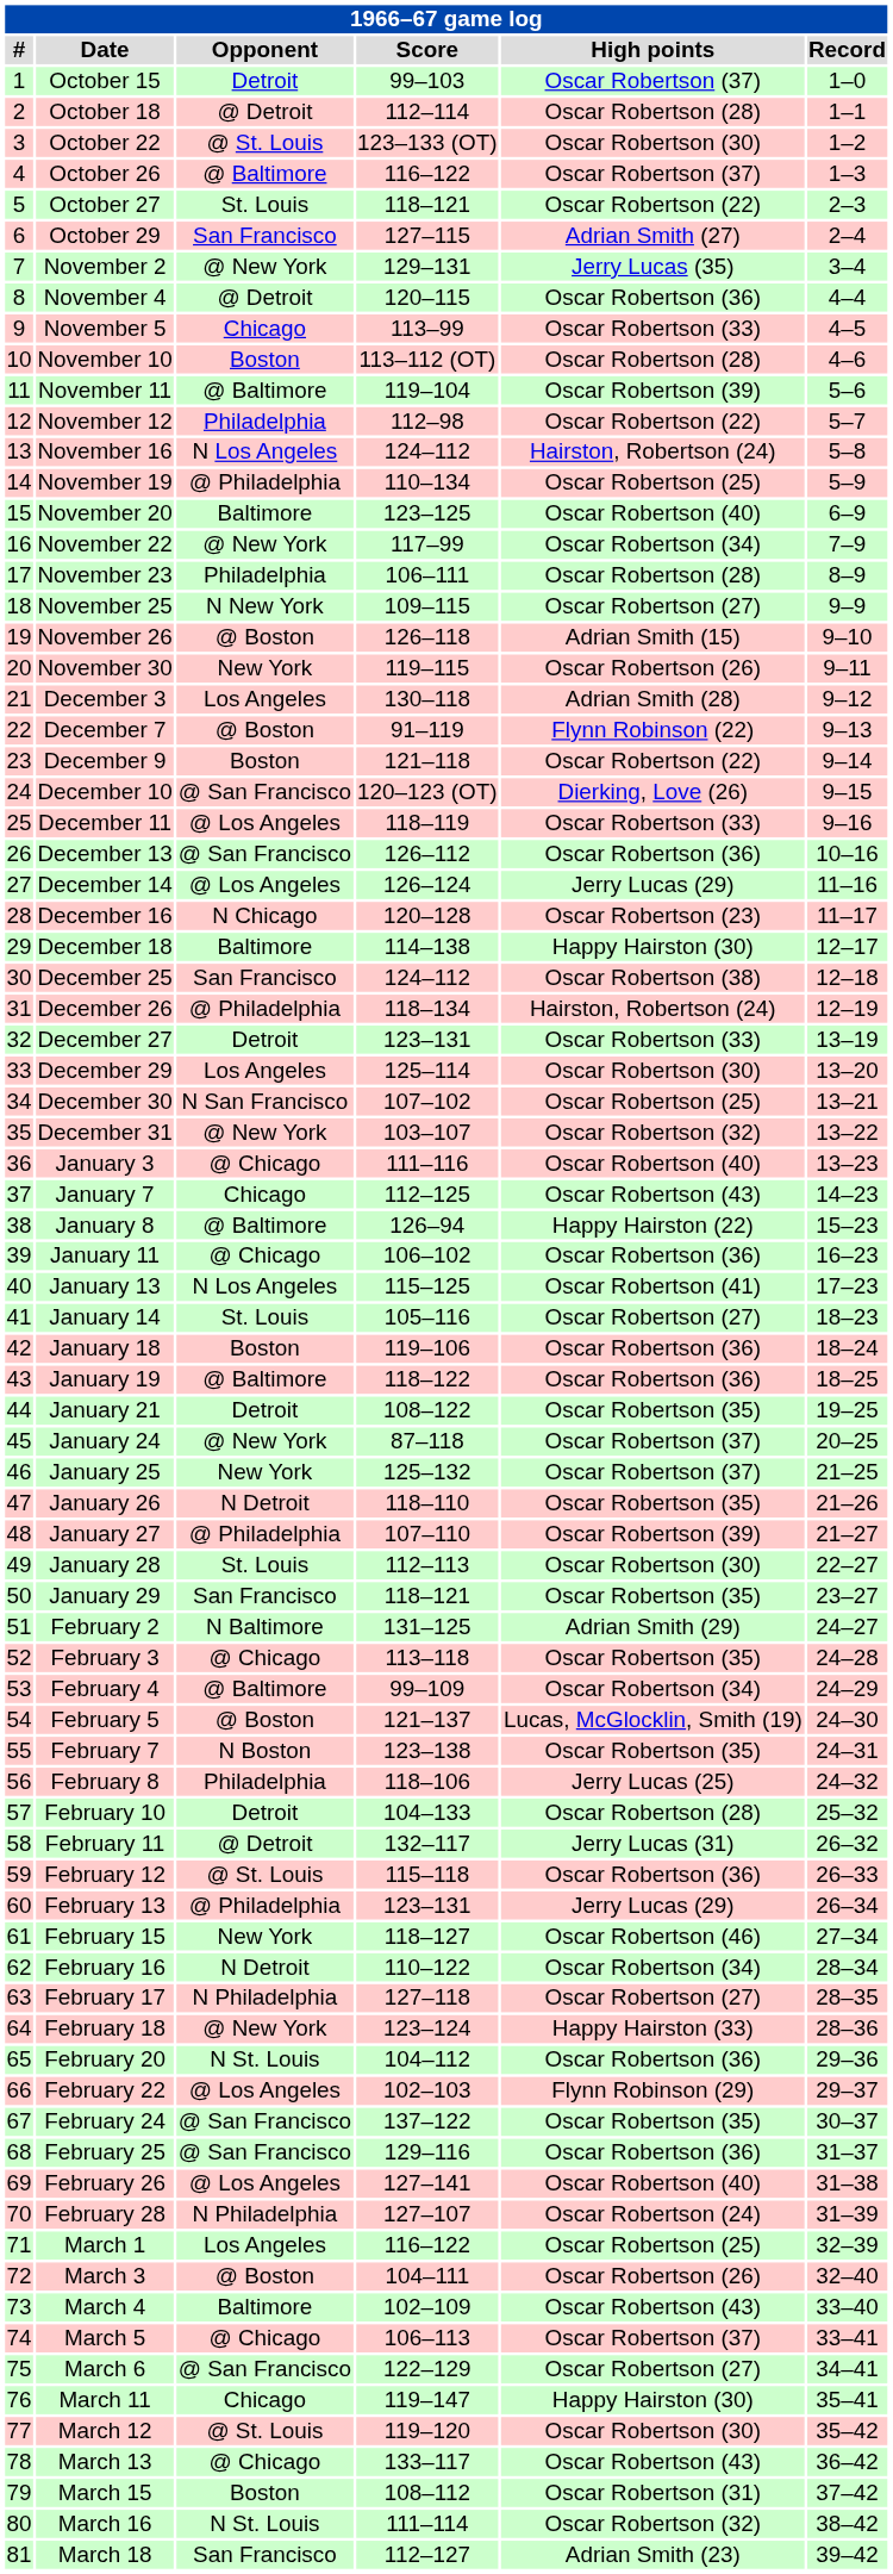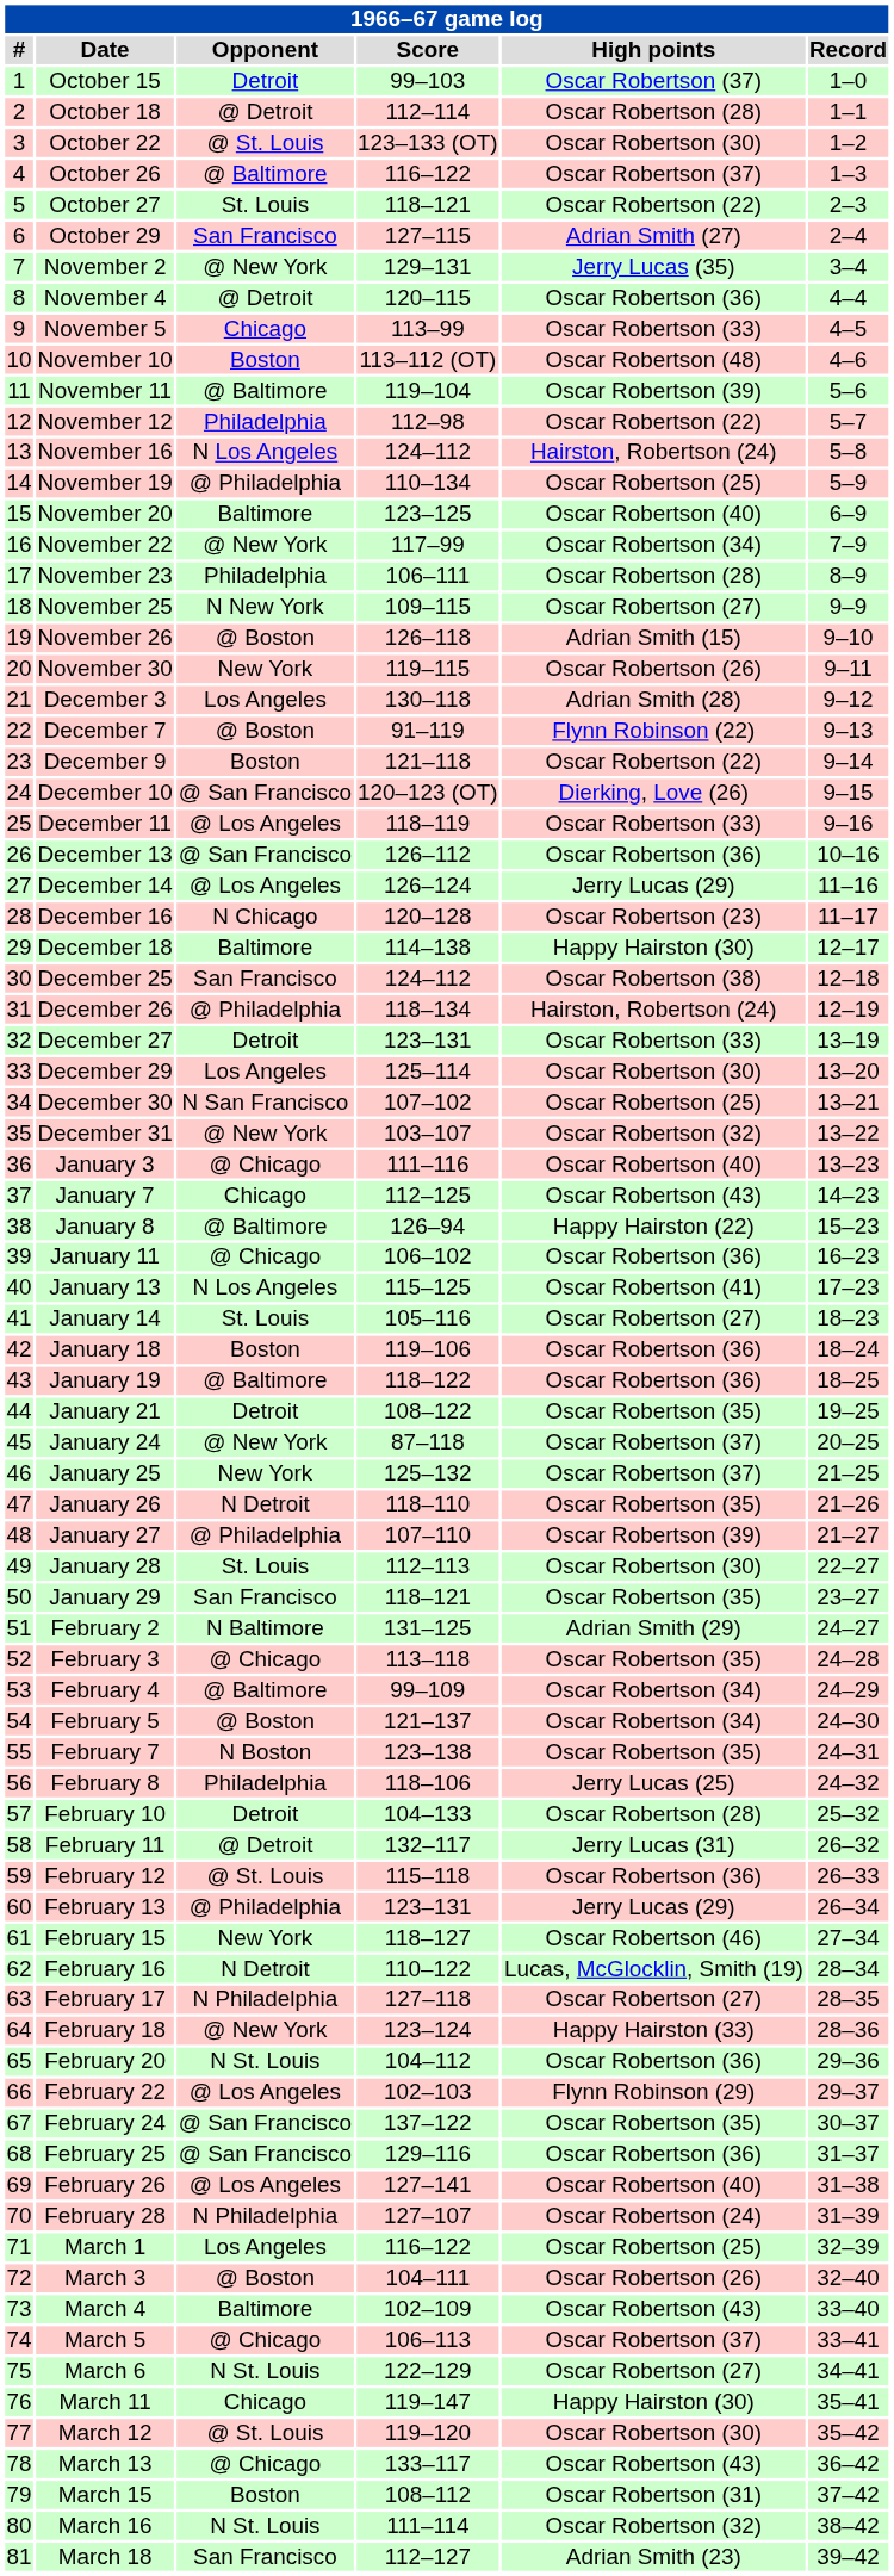 <table class="toccolours collapsible" width=50% style="clear:both; margin:1.5em auto; text-align:center">
 <tr>
 <th colspan=11 style="background:#0046AD; color:white;">1966–67 game log</th>
 </tr>
 <tr align="center" bgcolor="#dddddd">
 <td><strong>#</strong></td>
 <td><strong>Date</strong></td>
 <td><strong>Opponent</strong></td>
 <td><strong>Score</strong></td>
 <td><strong>High points</strong></td>
 <td><strong>Record</strong></td>
 </tr>
 <tr align="center" bgcolor="ccffcc">
 <td>1</td>
 <td>October 15</td>
 <td><a href='#'>Detroit</a></td>
 <td>99–103</td>
 <td><a href='#'>Oscar Robertson</a> (37)</td>
 <td>1–0</td>
 </tr>
 <tr align="center" bgcolor="ffcccc">
 <td>2</td>
 <td>October 18</td>
 <td>@ Detroit</td>
 <td>112–114</td>
 <td>Oscar Robertson (28)</td>
 <td>1–1</td>
 </tr>
 <tr align="center" bgcolor="ffcccc">
 <td>3</td>
 <td>October 22</td>
 <td>@ <a href='#'>St. Louis</a></td>
 <td>123–133 (OT)</td>
 <td>Oscar Robertson (30)</td>
 <td>1–2</td>
 </tr>
 <tr align="center" bgcolor="ffcccc">
 <td>4</td>
 <td>October 26</td>
 <td>@ <a href='#'>Baltimore</a></td>
 <td>116–122</td>
 <td>Oscar Robertson (37)</td>
 <td>1–3</td>
 </tr>
 <tr align="center" bgcolor="ccffcc">
 <td>5</td>
 <td>October 27</td>
 <td>St. Louis</td>
 <td>118–121</td>
 <td>Oscar Robertson (22)</td>
 <td>2–3</td>
 </tr>
 <tr align="center" bgcolor="ffcccc">
 <td>6</td>
 <td>October 29</td>
 <td><a href='#'>San Francisco</a></td>
 <td>127–115</td>
 <td><a href='#'>Adrian Smith</a> (27)</td>
 <td>2–4</td>
 </tr>
 <tr align="center" bgcolor="ccffcc">
 <td>7</td>
 <td>November 2</td>
 <td>@ New York</td>
 <td>129–131</td>
 <td><a href='#'>Jerry Lucas</a> (35)</td>
 <td>3–4</td>
 </tr>
 <tr align="center" bgcolor="ccffcc">
 <td>8</td>
 <td>November 4</td>
 <td>@ Detroit</td>
 <td>120–115</td>
 <td>Oscar Robertson (36)</td>
 <td>4–4</td>
 </tr>
 <tr align="center" bgcolor="ffcccc">
 <td>9</td>
 <td>November 5</td>
 <td><a href='#'>Chicago</a></td>
 <td>113–99</td>
 <td>Oscar Robertson (33)</td>
 <td>4–5</td>
 </tr>
 <tr align="center" bgcolor="ffcccc">
 <td>10</td>
 <td>November 10</td>
 <td><a href='#'>Boston</a></td>
 <td>113–112 (OT)</td>
-<td>Oscar Robertson (28)</td>
+<td>Oscar Robertson (48)</td>
 <td>4–6</td>
 </tr>
 <tr align="center" bgcolor="ccffcc">
 <td>11</td>
 <td>November 11</td>
 <td>@ Baltimore</td>
 <td>119–104</td>
 <td>Oscar Robertson (39)</td>
 <td>5–6</td>
 </tr>
 <tr align="center" bgcolor="ffcccc">
 <td>12</td>
 <td>November 12</td>
 <td><a href='#'>Philadelphia</a></td>
 <td>112–98</td>
 <td>Oscar Robertson (22)</td>
 <td>5–7</td>
 </tr>
 <tr align="center" bgcolor="ffcccc">
 <td>13</td>
 <td>November 16</td>
 <td>N <a href='#'>Los Angeles</a></td>
 <td>124–112</td>
 <td><a href='#'>Hairston</a>, Robertson (24)</td>
 <td>5–8</td>
 </tr>
 <tr align="center" bgcolor="ffcccc">
 <td>14</td>
 <td>November 19</td>
 <td>@ Philadelphia</td>
 <td>110–134</td>
 <td>Oscar Robertson (25)</td>
 <td>5–9</td>
 </tr>
 <tr align="center" bgcolor="ccffcc">
 <td>15</td>
 <td>November 20</td>
 <td>Baltimore</td>
 <td>123–125</td>
 <td>Oscar Robertson (40)</td>
 <td>6–9</td>
 </tr>
 <tr align="center" bgcolor="ccffcc">
 <td>16</td>
 <td>November 22</td>
 <td>@ New York</td>
 <td>117–99</td>
 <td>Oscar Robertson (34)</td>
 <td>7–9</td>
 </tr>
 <tr align="center" bgcolor="ccffcc">
 <td>17</td>
 <td>November 23</td>
 <td>Philadelphia</td>
 <td>106–111</td>
 <td>Oscar Robertson (28)</td>
 <td>8–9</td>
 </tr>
 <tr align="center" bgcolor="ccffcc">
 <td>18</td>
 <td>November 25</td>
 <td>N New York</td>
 <td>109–115</td>
 <td>Oscar Robertson (27)</td>
 <td>9–9</td>
 </tr>
 <tr align="center" bgcolor="ffcccc">
 <td>19</td>
 <td>November 26</td>
 <td>@ Boston</td>
 <td>126–118</td>
 <td>Adrian Smith (15)</td>
 <td>9–10</td>
 </tr>
 <tr align="center" bgcolor="ffcccc">
 <td>20</td>
 <td>November 30</td>
 <td>New York</td>
 <td>119–115</td>
 <td>Oscar Robertson (26)</td>
 <td>9–11</td>
 </tr>
 <tr align="center" bgcolor="ffcccc">
 <td>21</td>
 <td>December 3</td>
 <td>Los Angeles</td>
 <td>130–118</td>
 <td>Adrian Smith (28)</td>
 <td>9–12</td>
 </tr>
 <tr align="center" bgcolor="ffcccc">
 <td>22</td>
 <td>December 7</td>
 <td>@ Boston</td>
 <td>91–119</td>
 <td><a href='#'>Flynn Robinson</a> (22)</td>
 <td>9–13</td>
 </tr>
 <tr align="center" bgcolor="ffcccc">
 <td>23</td>
 <td>December 9</td>
 <td>Boston</td>
 <td>121–118</td>
 <td>Oscar Robertson (22)</td>
 <td>9–14</td>
 </tr>
 <tr align="center" bgcolor="ffcccc">
 <td>24</td>
 <td>December 10</td>
 <td>@ San Francisco</td>
 <td>120–123 (OT)</td>
 <td><a href='#'>Dierking</a>, <a href='#'>Love</a> (26)</td>
 <td>9–15</td>
 </tr>
 <tr align="center" bgcolor="ffcccc">
 <td>25</td>
 <td>December 11</td>
 <td>@ Los Angeles</td>
 <td>118–119</td>
 <td>Oscar Robertson (33)</td>
 <td>9–16</td>
 </tr>
 <tr align="center" bgcolor="ccffcc">
 <td>26</td>
 <td>December 13</td>
 <td>@ San Francisco</td>
 <td>126–112</td>
 <td>Oscar Robertson (36)</td>
 <td>10–16</td>
 </tr>
 <tr align="center" bgcolor="ccffcc">
 <td>27</td>
 <td>December 14</td>
 <td>@ Los Angeles</td>
 <td>126–124</td>
 <td>Jerry Lucas (29)</td>
 <td>11–16</td>
 </tr>
 <tr align="center" bgcolor="ffcccc">
 <td>28</td>
 <td>December 16</td>
 <td>N Chicago</td>
 <td>120–128</td>
 <td>Oscar Robertson (23)</td>
 <td>11–17</td>
 </tr>
 <tr align="center" bgcolor="ccffcc">
 <td>29</td>
 <td>December 18</td>
 <td>Baltimore</td>
 <td>114–138</td>
 <td>Happy Hairston (30)</td>
 <td>12–17</td>
 </tr>
 <tr align="center" bgcolor="ffcccc">
 <td>30</td>
 <td>December 25</td>
 <td>San Francisco</td>
 <td>124–112</td>
 <td>Oscar Robertson (38)</td>
 <td>12–18</td>
 </tr>
 <tr align="center" bgcolor="ffcccc">
 <td>31</td>
 <td>December 26</td>
 <td>@ Philadelphia</td>
 <td>118–134</td>
 <td>Hairston, Robertson (24)</td>
 <td>12–19</td>
 </tr>
 <tr align="center" bgcolor="ccffcc">
 <td>32</td>
 <td>December 27</td>
 <td>Detroit</td>
 <td>123–131</td>
 <td>Oscar Robertson (33)</td>
 <td>13–19</td>
 </tr>
 <tr align="center" bgcolor="ffcccc">
 <td>33</td>
 <td>December 29</td>
 <td>Los Angeles</td>
 <td>125–114</td>
 <td>Oscar Robertson (30)</td>
 <td>13–20</td>
 </tr>
 <tr align="center" bgcolor="ffcccc">
 <td>34</td>
 <td>December 30</td>
 <td>N San Francisco</td>
 <td>107–102</td>
 <td>Oscar Robertson (25)</td>
 <td>13–21</td>
 </tr>
 <tr align="center" bgcolor="ffcccc">
 <td>35</td>
 <td>December 31</td>
 <td>@ New York</td>
 <td>103–107</td>
 <td>Oscar Robertson (32)</td>
 <td>13–22</td>
 </tr>
 <tr align="center" bgcolor="ffcccc">
 <td>36</td>
 <td>January 3</td>
 <td>@ Chicago</td>
 <td>111–116</td>
 <td>Oscar Robertson (40)</td>
 <td>13–23</td>
 </tr>
 <tr align="center" bgcolor="ccffcc">
 <td>37</td>
 <td>January 7</td>
 <td>Chicago</td>
 <td>112–125</td>
 <td>Oscar Robertson (43)</td>
 <td>14–23</td>
 </tr>
 <tr align="center" bgcolor="ccffcc">
 <td>38</td>
 <td>January 8</td>
 <td>@ Baltimore</td>
 <td>126–94</td>
 <td>Happy Hairston (22)</td>
 <td>15–23</td>
 </tr>
 <tr align="center" bgcolor="ccffcc">
 <td>39</td>
 <td>January 11</td>
 <td>@ Chicago</td>
 <td>106–102</td>
 <td>Oscar Robertson (36)</td>
 <td>16–23</td>
 </tr>
 <tr align="center" bgcolor="ccffcc">
 <td>40</td>
 <td>January 13</td>
 <td>N Los Angeles</td>
 <td>115–125</td>
 <td>Oscar Robertson (41)</td>
 <td>17–23</td>
 </tr>
 <tr align="center" bgcolor="ccffcc">
 <td>41</td>
 <td>January 14</td>
 <td>St. Louis</td>
 <td>105–116</td>
 <td>Oscar Robertson (27)</td>
 <td>18–23</td>
 </tr>
 <tr align="center" bgcolor="ffcccc">
 <td>42</td>
 <td>January 18</td>
 <td>Boston</td>
 <td>119–106</td>
 <td>Oscar Robertson (36)</td>
 <td>18–24</td>
 </tr>
 <tr align="center" bgcolor="ffcccc">
 <td>43</td>
 <td>January 19</td>
 <td>@ Baltimore</td>
 <td>118–122</td>
 <td>Oscar Robertson (36)</td>
 <td>18–25</td>
 </tr>
 <tr align="center" bgcolor="ccffcc">
 <td>44</td>
 <td>January 21</td>
 <td>Detroit</td>
 <td>108–122</td>
 <td>Oscar Robertson (35)</td>
 <td>19–25</td>
 </tr>
 <tr align="center" bgcolor="ccffcc">
 <td>45</td>
 <td>January 24</td>
 <td>@ New York</td>
 <td>87–118</td>
 <td>Oscar Robertson (37)</td>
 <td>20–25</td>
 </tr>
 <tr align="center" bgcolor="ccffcc">
 <td>46</td>
 <td>January 25</td>
 <td>New York</td>
 <td>125–132</td>
 <td>Oscar Robertson (37)</td>
 <td>21–25</td>
 </tr>
 <tr align="center" bgcolor="ffcccc">
 <td>47</td>
 <td>January 26</td>
 <td>N Detroit</td>
 <td>118–110</td>
 <td>Oscar Robertson (35)</td>
 <td>21–26</td>
 </tr>
 <tr align="center" bgcolor="ffcccc">
 <td>48</td>
 <td>January 27</td>
 <td>@ Philadelphia</td>
 <td>107–110</td>
 <td>Oscar Robertson (39)</td>
 <td>21–27</td>
 </tr>
 <tr align="center" bgcolor="ccffcc">
 <td>49</td>
 <td>January 28</td>
 <td>St. Louis</td>
 <td>112–113</td>
 <td>Oscar Robertson (30)</td>
 <td>22–27</td>
 </tr>
 <tr align="center" bgcolor="ccffcc">
 <td>50</td>
 <td>January 29</td>
 <td>San Francisco</td>
 <td>118–121</td>
 <td>Oscar Robertson (35)</td>
 <td>23–27</td>
 </tr>
 <tr align="center" bgcolor="ccffcc">
 <td>51</td>
 <td>February 2</td>
 <td>N Baltimore</td>
 <td>131–125</td>
 <td>Adrian Smith (29)</td>
 <td>24–27</td>
 </tr>
 <tr align="center" bgcolor="ffcccc">
 <td>52</td>
 <td>February 3</td>
 <td>@ Chicago</td>
 <td>113–118</td>
 <td>Oscar Robertson (35)</td>
 <td>24–28</td>
 </tr>
 <tr align="center" bgcolor="ffcccc">
 <td>53</td>
 <td>February 4</td>
 <td>@ Baltimore</td>
 <td>99–109</td>
 <td>Oscar Robertson (34)</td>
 <td>24–29</td>
 </tr>
 <tr align="center" bgcolor="ffcccc">
 <td>54</td>
 <td>February 5</td>
 <td>@ Boston</td>
 <td>121–137</td>
-<td>Lucas, <a href='#'>McGlocklin</a>, Smith (19)</td>
+<td>Oscar Robertson (34)</td>
 <td>24–30</td>
 </tr>
 <tr align="center" bgcolor="ffcccc">
 <td>55</td>
 <td>February 7</td>
 <td>N Boston</td>
 <td>123–138</td>
 <td>Oscar Robertson (35)</td>
 <td>24–31</td>
 </tr>
 <tr align="center" bgcolor="ffcccc">
 <td>56</td>
 <td>February 8</td>
 <td>Philadelphia</td>
 <td>118–106</td>
 <td>Jerry Lucas (25)</td>
 <td>24–32</td>
 </tr>
 <tr align="center" bgcolor="ccffcc">
 <td>57</td>
 <td>February 10</td>
 <td>Detroit</td>
 <td>104–133</td>
 <td>Oscar Robertson (28)</td>
 <td>25–32</td>
 </tr>
 <tr align="center" bgcolor="ccffcc">
 <td>58</td>
 <td>February 11</td>
 <td>@ Detroit</td>
 <td>132–117</td>
 <td>Jerry Lucas (31)</td>
 <td>26–32</td>
 </tr>
 <tr align="center" bgcolor="ffcccc">
 <td>59</td>
 <td>February 12</td>
 <td>@ St. Louis</td>
 <td>115–118</td>
 <td>Oscar Robertson (36)</td>
 <td>26–33</td>
 </tr>
 <tr align="center" bgcolor="ffcccc">
 <td>60</td>
 <td>February 13</td>
 <td>@ Philadelphia</td>
 <td>123–131</td>
 <td>Jerry Lucas (29)</td>
 <td>26–34</td>
 </tr>
 <tr align="center" bgcolor="ccffcc">
 <td>61</td>
 <td>February 15</td>
 <td>New York</td>
 <td>118–127</td>
 <td>Oscar Robertson (46)</td>
 <td>27–34</td>
 </tr>
 <tr align="center" bgcolor="ccffcc">
 <td>62</td>
 <td>February 16</td>
 <td>N Detroit</td>
 <td>110–122</td>
-<td>Oscar Robertson (34)</td>
+<td>Lucas, <a href='#'>McGlocklin</a>, Smith (19)</td>
 <td>28–34</td>
 </tr>
 <tr align="center" bgcolor="ffcccc">
 <td>63</td>
 <td>February 17</td>
 <td>N Philadelphia</td>
 <td>127–118</td>
 <td>Oscar Robertson (27)</td>
 <td>28–35</td>
 </tr>
 <tr align="center" bgcolor="ffcccc">
 <td>64</td>
 <td>February 18</td>
 <td>@ New York</td>
 <td>123–124</td>
 <td>Happy Hairston (33)</td>
 <td>28–36</td>
 </tr>
 <tr align="center" bgcolor="ccffcc">
 <td>65</td>
 <td>February 20</td>
 <td>N St. Louis</td>
 <td>104–112</td>
 <td>Oscar Robertson (36)</td>
 <td>29–36</td>
 </tr>
 <tr align="center" bgcolor="ffcccc">
 <td>66</td>
 <td>February 22</td>
 <td>@ Los Angeles</td>
 <td>102–103</td>
 <td>Flynn Robinson (29)</td>
 <td>29–37</td>
 </tr>
 <tr align="center" bgcolor="ccffcc">
 <td>67</td>
 <td>February 24</td>
 <td>@ San Francisco</td>
 <td>137–122</td>
 <td>Oscar Robertson (35)</td>
 <td>30–37</td>
 </tr>
 <tr align="center" bgcolor="ccffcc">
 <td>68</td>
 <td>February 25</td>
 <td>@ San Francisco</td>
 <td>129–116</td>
 <td>Oscar Robertson (36)</td>
 <td>31–37</td>
 </tr>
 <tr align="center" bgcolor="ffcccc">
 <td>69</td>
 <td>February 26</td>
 <td>@ Los Angeles</td>
 <td>127–141</td>
 <td>Oscar Robertson (40)</td>
 <td>31–38</td>
 </tr>
 <tr align="center" bgcolor="ffcccc">
 <td>70</td>
 <td>February 28</td>
 <td>N Philadelphia</td>
 <td>127–107</td>
 <td>Oscar Robertson (24)</td>
 <td>31–39</td>
 </tr>
 <tr align="center" bgcolor="ccffcc">
 <td>71</td>
 <td>March 1</td>
 <td>Los Angeles</td>
 <td>116–122</td>
 <td>Oscar Robertson (25)</td>
 <td>32–39</td>
 </tr>
 <tr align="center" bgcolor="ffcccc">
 <td>72</td>
 <td>March 3</td>
 <td>@ Boston</td>
 <td>104–111</td>
 <td>Oscar Robertson (26)</td>
 <td>32–40</td>
 </tr>
 <tr align="center" bgcolor="ccffcc">
 <td>73</td>
 <td>March 4</td>
 <td>Baltimore</td>
 <td>102–109</td>
 <td>Oscar Robertson (43)</td>
 <td>33–40</td>
 </tr>
 <tr align="center" bgcolor="ffcccc">
 <td>74</td>
 <td>March 5</td>
 <td>@ Chicago</td>
 <td>106–113</td>
 <td>Oscar Robertson (37)</td>
 <td>33–41</td>
 </tr>
 <tr align="center" bgcolor="ccffcc">
 <td>75</td>
 <td>March 6</td>
-<td>@ San Francisco</td>
+<td>N St. Louis</td>
 <td>122–129</td>
 <td>Oscar Robertson (27)</td>
 <td>34–41</td>
 </tr>
 <tr align="center" bgcolor="ccffcc">
 <td>76</td>
 <td>March 11</td>
 <td>Chicago</td>
 <td>119–147</td>
 <td>Happy Hairston (30)</td>
 <td>35–41</td>
 </tr>
 <tr align="center" bgcolor="ffcccc">
 <td>77</td>
 <td>March 12</td>
 <td>@ St. Louis</td>
 <td>119–120</td>
 <td>Oscar Robertson (30)</td>
 <td>35–42</td>
 </tr>
 <tr align="center" bgcolor="ccffcc">
 <td>78</td>
 <td>March 13</td>
 <td>@ Chicago</td>
 <td>133–117</td>
 <td>Oscar Robertson (43)</td>
 <td>36–42</td>
 </tr>
 <tr align="center" bgcolor="ccffcc">
 <td>79</td>
 <td>March 15</td>
 <td>Boston</td>
 <td>108–112</td>
 <td>Oscar Robertson (31)</td>
 <td>37–42</td>
 </tr>
 <tr align="center" bgcolor="ccffcc">
 <td>80</td>
 <td>March 16</td>
 <td>N St. Louis</td>
 <td>111–114</td>
 <td>Oscar Robertson (32)</td>
 <td>38–42</td>
 </tr>
 <tr align="center" bgcolor="ccffcc">
 <td>81</td>
 <td>March 18</td>
 <td>San Francisco</td>
 <td>112–127</td>
 <td>Adrian Smith (23)</td>
 <td>39–42</td>
 </tr>
 </table>
